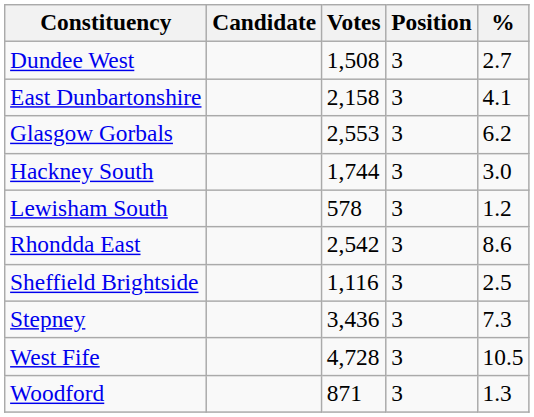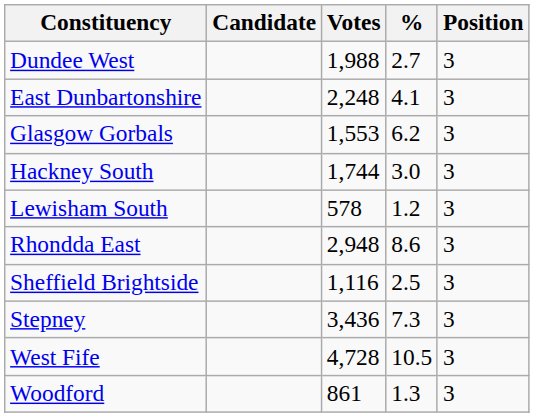 <table class="wikitable sortable">
 <tr>
 <th>Constituency</th>
 <th>Candidate</th>
 <th>Votes</th>
+<th>%</th>
 <th>Position</th>
-<th>%</th>
 </tr>
 <tr>
 <td><a href='#'>Dundee West</a></td>
 <td></td>
-<td>1,508</td>
+<td>1,988</td>
+<td>2.7</td>
 <td>3</td>
-<td>2.7</td>
 </tr>
 <tr>
 <td><a href='#'>East Dunbartonshire</a></td>
 <td></td>
-<td>2,158</td>
+<td>2,248</td>
+<td>4.1</td>
 <td>3</td>
-<td>4.1</td>
 </tr>
 <tr>
 <td><a href='#'>Glasgow Gorbals</a></td>
 <td></td>
-<td>2,553</td>
+<td>1,553</td>
+<td>6.2</td>
 <td>3</td>
-<td>6.2</td>
 </tr>
 <tr>
 <td><a href='#'>Hackney South</a></td>
 <td></td>
 <td>1,744</td>
+<td>3.0</td>
 <td>3</td>
-<td>3.0</td>
 </tr>
 <tr>
 <td><a href='#'>Lewisham South</a></td>
 <td></td>
 <td>578</td>
+<td>1.2</td>
 <td>3</td>
-<td>1.2</td>
 </tr>
 <tr>
 <td><a href='#'>Rhondda East</a></td>
 <td></td>
-<td>2,542</td>
+<td>2,948</td>
+<td>8.6</td>
 <td>3</td>
-<td>8.6</td>
 </tr>
 <tr>
 <td><a href='#'>Sheffield Brightside</a></td>
 <td></td>
 <td>1,116</td>
+<td>2.5</td>
 <td>3</td>
-<td>2.5</td>
 </tr>
 <tr>
 <td><a href='#'>Stepney</a></td>
 <td></td>
 <td>3,436</td>
+<td>7.3</td>
 <td>3</td>
-<td>7.3</td>
 </tr>
 <tr>
 <td><a href='#'>West Fife</a></td>
 <td></td>
 <td>4,728</td>
+<td>10.5</td>
 <td>3</td>
-<td>10.5</td>
 </tr>
 <tr>
 <td><a href='#'>Woodford</a></td>
 <td></td>
-<td>871</td>
+<td>861</td>
+<td>1.3</td>
 <td>3</td>
-<td>1.3</td>
 </tr>
 </table>
